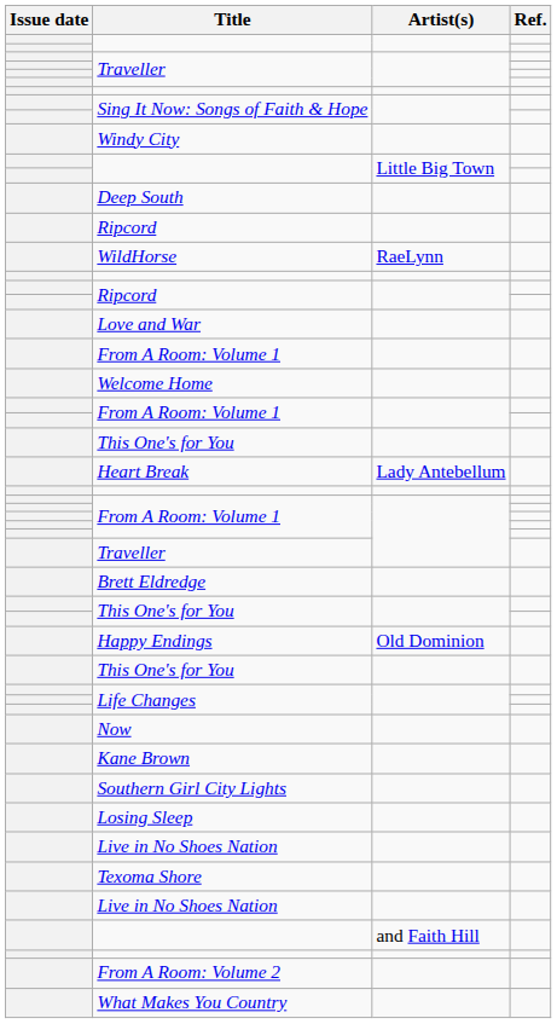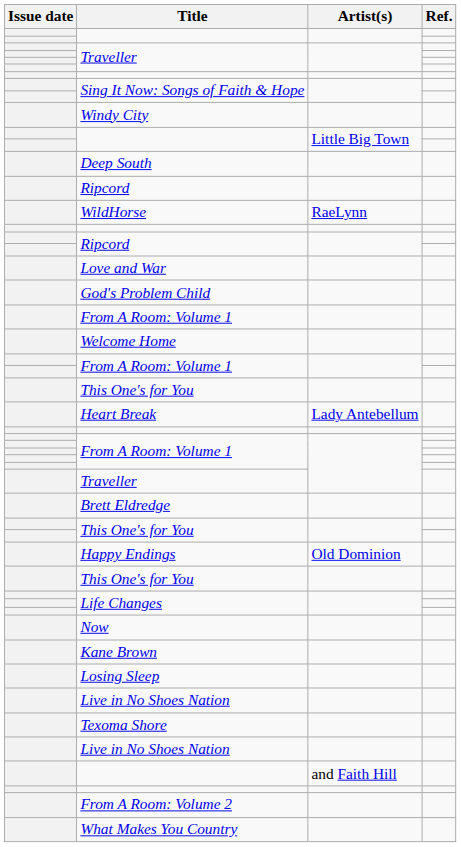 <table class="wikitable sortable plainrowheaders">
 <tr>
 <th scope=col>Issue date</th>
 <th scope=col>Title</th>
 <th scope=col>Artist(s)</th>
 <th scope=col class=unsortable>Ref.</th>
 </tr>
 <tr>
 <th scope=row></th>
 <td rowspan="2"><em></em></td>
 <td rowspan="2"></td>
 <td align=center></td>
 </tr>
 <tr>
 <th scope=row></th>
 <td align=center></td>
 </tr>
 <tr>
 <th scope=row></th>
 <td rowspan="4"><em><a href='#'>Traveller</a></em></td>
 <td rowspan="4"></td>
 <td align=center></td>
 </tr>
 <tr>
 <th scope=row></th>
 <td align=center></td>
 </tr>
 <tr>
 <th scope=row></th>
 <td align=center></td>
 </tr>
 <tr>
 <th scope=row></th>
 <td align=center></td>
 </tr>
 <tr>
 <th scope=row></th>
 <td><em></em></td>
 <td></td>
 <td align=center></td>
 </tr>
 <tr>
 <th scope=row></th>
 <td rowspan="2"><em><a href='#'>Sing It Now: Songs of Faith & Hope</a></em></td>
 <td rowspan="2"></td>
 <td align=center></td>
 </tr>
 <tr>
 <th scope=row></th>
 <td align=center></td>
 </tr>
 <tr>
 <th scope=row></th>
 <td><em><a href='#'>Windy City</a></em></td>
 <td></td>
 <td align=center></td>
 </tr>
 <tr>
 <th scope=row></th>
 <td rowspan="2"><em></em></td>
 <td rowspan="2"><a href='#'>Little Big Town</a></td>
 <td align=center></td>
 </tr>
 <tr>
 <th scope=row></th>
 <td align=center></td>
 </tr>
 <tr>
 <th scope=row></th>
 <td><em><a href='#'>Deep South</a></em></td>
 <td></td>
 <td align=center></td>
 </tr>
 <tr>
 <th scope=row></th>
 <td><em><a href='#'>Ripcord</a></em></td>
 <td></td>
 <td align=center></td>
 </tr>
 <tr>
 <th scope=row></th>
 <td><em><a href='#'>WildHorse</a></em></td>
 <td><a href='#'>RaeLynn</a></td>
 <td align=center></td>
 </tr>
 <tr>
 <th scope=row></th>
 <td><em></em></td>
 <td></td>
 <td align=center></td>
 </tr>
 <tr>
 <th scope=row></th>
 <td rowspan="2"><em><a href='#'>Ripcord</a></em></td>
 <td rowspan="2"></td>
 <td align=center></td>
 </tr>
 <tr>
 <th scope=row></th>
 <td align=center></td>
 </tr>
 <tr>
 <th scope=row></th>
 <td><em><a href='#'>Love and War</a></em></td>
+<td></td>
+<td align=center></td>
+</tr>
+<tr>
+<th scope=row></th>
+<td><em><a href='#'>God's Problem Child</a></em></td>
 <td></td>
 <td align=center></td>
 </tr>
 <tr>
 <th scope=row></th>
 <td><em><a href='#'>From A Room: Volume 1</a></em></td>
 <td></td>
 <td align=center></td>
 </tr>
 <tr>
 <th scope=row></th>
 <td><em><a href='#'>Welcome Home</a></em></td>
 <td></td>
 <td align=center></td>
 </tr>
 <tr>
 <th scope=row></th>
 <td rowspan="2"><em><a href='#'>From A Room: Volume 1</a></em></td>
 <td rowspan="2"></td>
 <td align=center></td>
 </tr>
 <tr>
 <th scope=row></th>
 <td align=center></td>
 </tr>
 <tr>
 <th scope=row></th>
 <td><em><a href='#'>This One's for You</a></em></td>
 <td></td>
 <td align=center></td>
 </tr>
 <tr>
 <th scope=row></th>
 <td><em><a href='#'>Heart Break</a></em></td>
 <td><a href='#'>Lady Antebellum</a></td>
 <td align=center></td>
 </tr>
 <tr>
 <th scope=row></th>
 <td><em></em></td>
 <td></td>
 <td align=center></td>
 </tr>
 <tr>
 <th scope=row></th>
 <td rowspan="5"><em><a href='#'>From A Room: Volume 1</a></em></td>
 <td rowspan="6"></td>
 <td align=center></td>
 </tr>
 <tr>
 <th scope=row></th>
 <td align=center></td>
 </tr>
 <tr>
 <th scope=row></th>
 <td align=center></td>
 </tr>
 <tr>
 <th scope=row></th>
 <td align=center></td>
 </tr>
 <tr>
 <th scope=row></th>
 <td align=center></td>
 </tr>
 <tr>
 <th scope=row></th>
 <td><em><a href='#'>Traveller</a></em></td>
 <td align=center></td>
 </tr>
 <tr>
 <th scope=row></th>
 <td><em><a href='#'>Brett Eldredge</a></em></td>
 <td></td>
 <td align=center></td>
 </tr>
 <tr>
 <th scope=row></th>
 <td rowspan="2"><em><a href='#'>This One's for You</a></em></td>
 <td rowspan="2"></td>
 <td align=center></td>
 </tr>
 <tr>
 <th scope=row></th>
 <td align=center></td>
 </tr>
 <tr>
 <th scope=row></th>
 <td><em><a href='#'>Happy Endings</a></em></td>
 <td><a href='#'>Old Dominion</a></td>
 <td align=center></td>
 </tr>
 <tr>
 <th scope=row></th>
 <td><em><a href='#'>This One's for You</a></em></td>
 <td></td>
 <td align=center></td>
 </tr>
 <tr>
 <th scope=row></th>
 <td rowspan="3"><em><a href='#'>Life Changes</a></em></td>
 <td rowspan="3"></td>
 <td align=center></td>
 </tr>
 <tr>
 <th scope=row></th>
 <td align=center></td>
 </tr>
 <tr>
 <th scope=row></th>
 <td align=center></td>
 </tr>
 <tr>
 <th scope=row></th>
 <td><em><a href='#'>Now</a></em></td>
 <td></td>
 <td align=center></td>
 </tr>
 <tr>
 <th scope=row></th>
 <td><em><a href='#'>Kane Brown</a></em></td>
 <td></td>
 <td align=center></td>
 </tr>
 <tr>
 <th scope=row></th>
-<td><em><a href='#'>Southern Girl City Lights</a></em></td>
-<td></td>
-<td align=center></td>
-</tr>
-<tr>
-<th scope=row></th>
 <td><em><a href='#'>Losing Sleep</a></em></td>
 <td></td>
 <td align=center></td>
 </tr>
 <tr>
 <th scope=row></th>
 <td><em><a href='#'>Live in No Shoes Nation</a></em></td>
 <td></td>
 <td align=center></td>
 </tr>
 <tr>
 <th scope=row></th>
 <td><em><a href='#'>Texoma Shore</a></em></td>
 <td></td>
 <td align=center></td>
 </tr>
 <tr>
 <th scope=row></th>
 <td><em><a href='#'>Live in No Shoes Nation</a></em></td>
 <td></td>
 <td align=center></td>
 </tr>
 <tr>
 <th scope=row></th>
 <td><em></em></td>
 <td> and <a href='#'>Faith Hill</a></td>
 <td align=center></td>
 </tr>
 <tr>
 <th scope=row></th>
 <td><em></em></td>
 <td></td>
 <td align=center></td>
 </tr>
 <tr>
 <th scope=row></th>
 <td><em><a href='#'>From A Room: Volume 2</a></em></td>
 <td></td>
 <td align=center></td>
 </tr>
 <tr>
 <th scope=row></th>
 <td><em><a href='#'>What Makes You Country</a></em></td>
 <td></td>
 <td align=center></td>
 </tr>
 </table>
